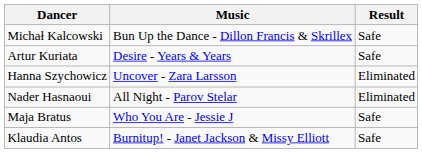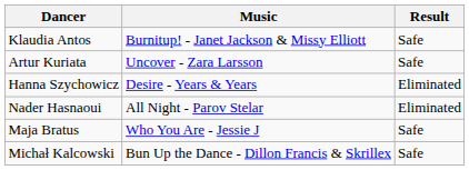 <table class="wikitable">
 <tr>
 <th>Dancer</th>
 <th>Music</th>
 <th>Result</th>
 </tr>
 <tr>
-<td>Michał Kalcowski</td>
-<td>Bun Up the Dance - <a href='#'>Dillon Francis</a> & <a href='#'>Skrillex</a></td>
+<td>Klaudia Antos</td>
+<td><a href='#'>Burnitup!</a> - <a href='#'>Janet Jackson</a> & <a href='#'>Missy Elliott</a></td>
 <td>Safe</td>
 </tr>
 <tr>
 <td>Artur Kuriata</td>
-<td><a href='#'>Desire</a> - <a href='#'>Years & Years</a></td>
+<td><a href='#'>Uncover</a> - <a href='#'>Zara Larsson</a></td>
 <td>Safe</td>
 </tr>
 <tr>
 <td>Hanna Szychowicz</td>
-<td><a href='#'>Uncover</a> - <a href='#'>Zara Larsson</a></td>
+<td><a href='#'>Desire</a> - <a href='#'>Years & Years</a></td>
 <td>Eliminated</td>
 </tr>
 <tr>
 <td>Nader Hasnaoui</td>
 <td>All Night - <a href='#'>Parov Stelar</a></td>
 <td>Eliminated</td>
 </tr>
 <tr>
 <td>Maja Bratus</td>
 <td><a href='#'>Who You Are</a> - <a href='#'>Jessie J</a></td>
 <td>Safe</td>
 </tr>
 <tr>
-<td>Klaudia Antos</td>
-<td><a href='#'>Burnitup!</a> - <a href='#'>Janet Jackson</a> & <a href='#'>Missy Elliott</a></td>
+<td>Michał Kalcowski</td>
+<td>Bun Up the Dance - <a href='#'>Dillon Francis</a> & <a href='#'>Skrillex</a></td>
 <td>Safe</td>
 </tr>
 </table>
